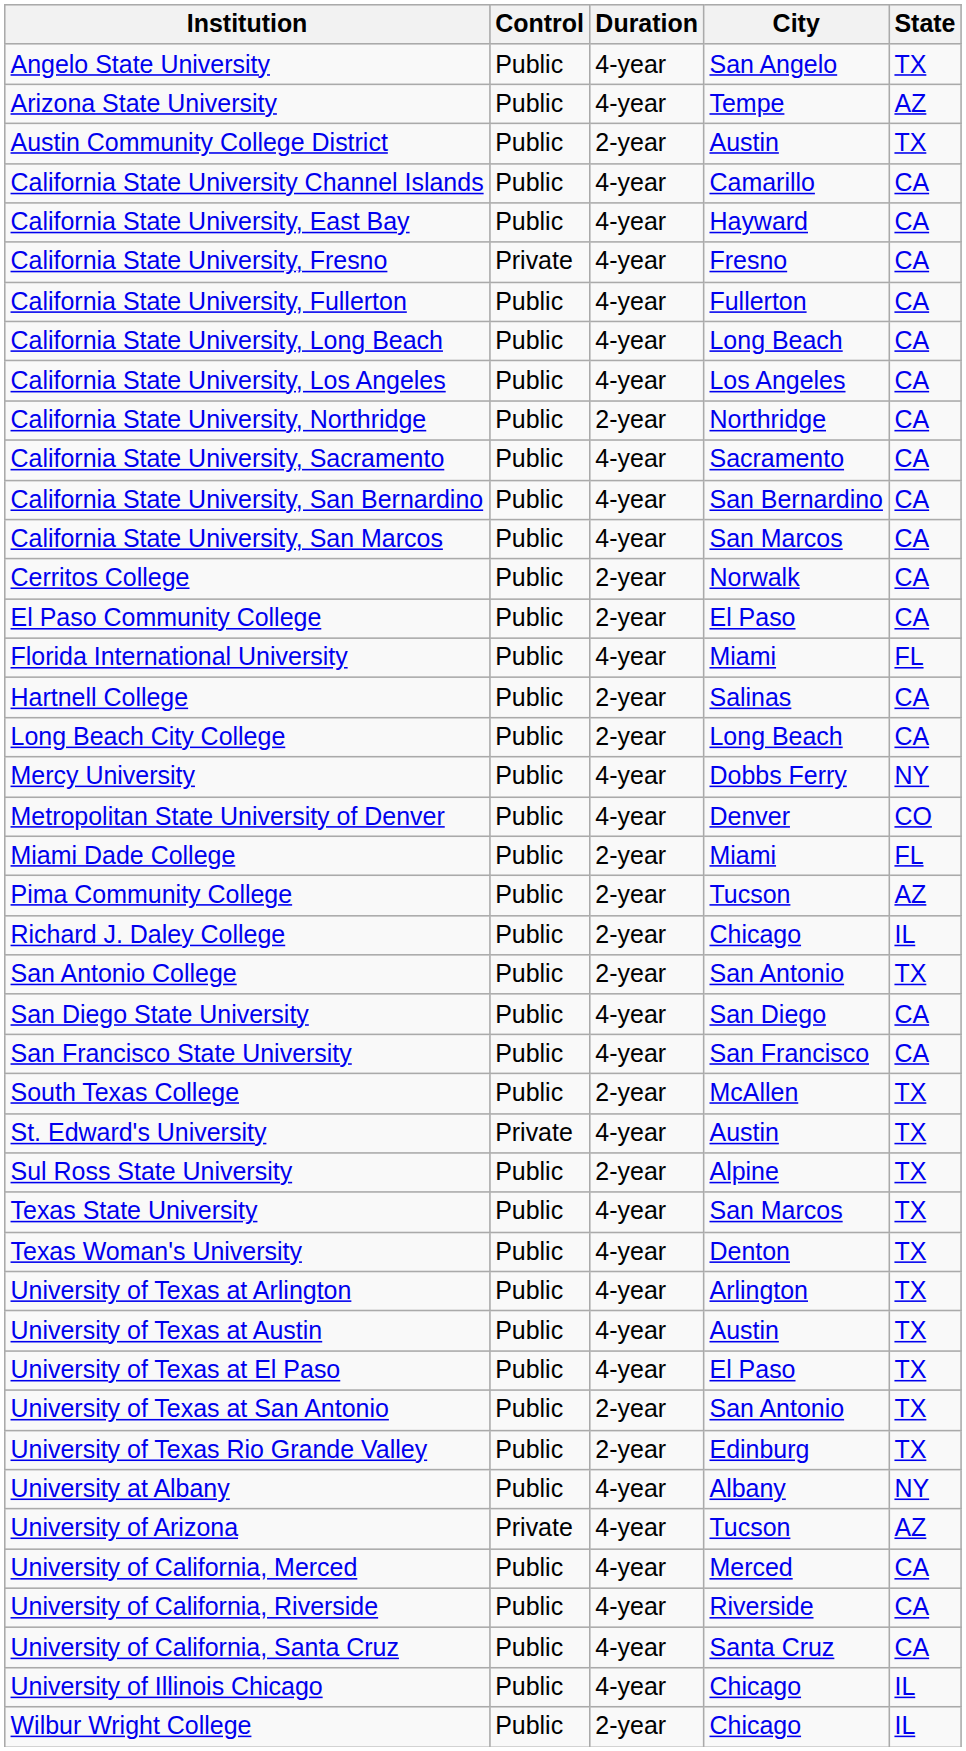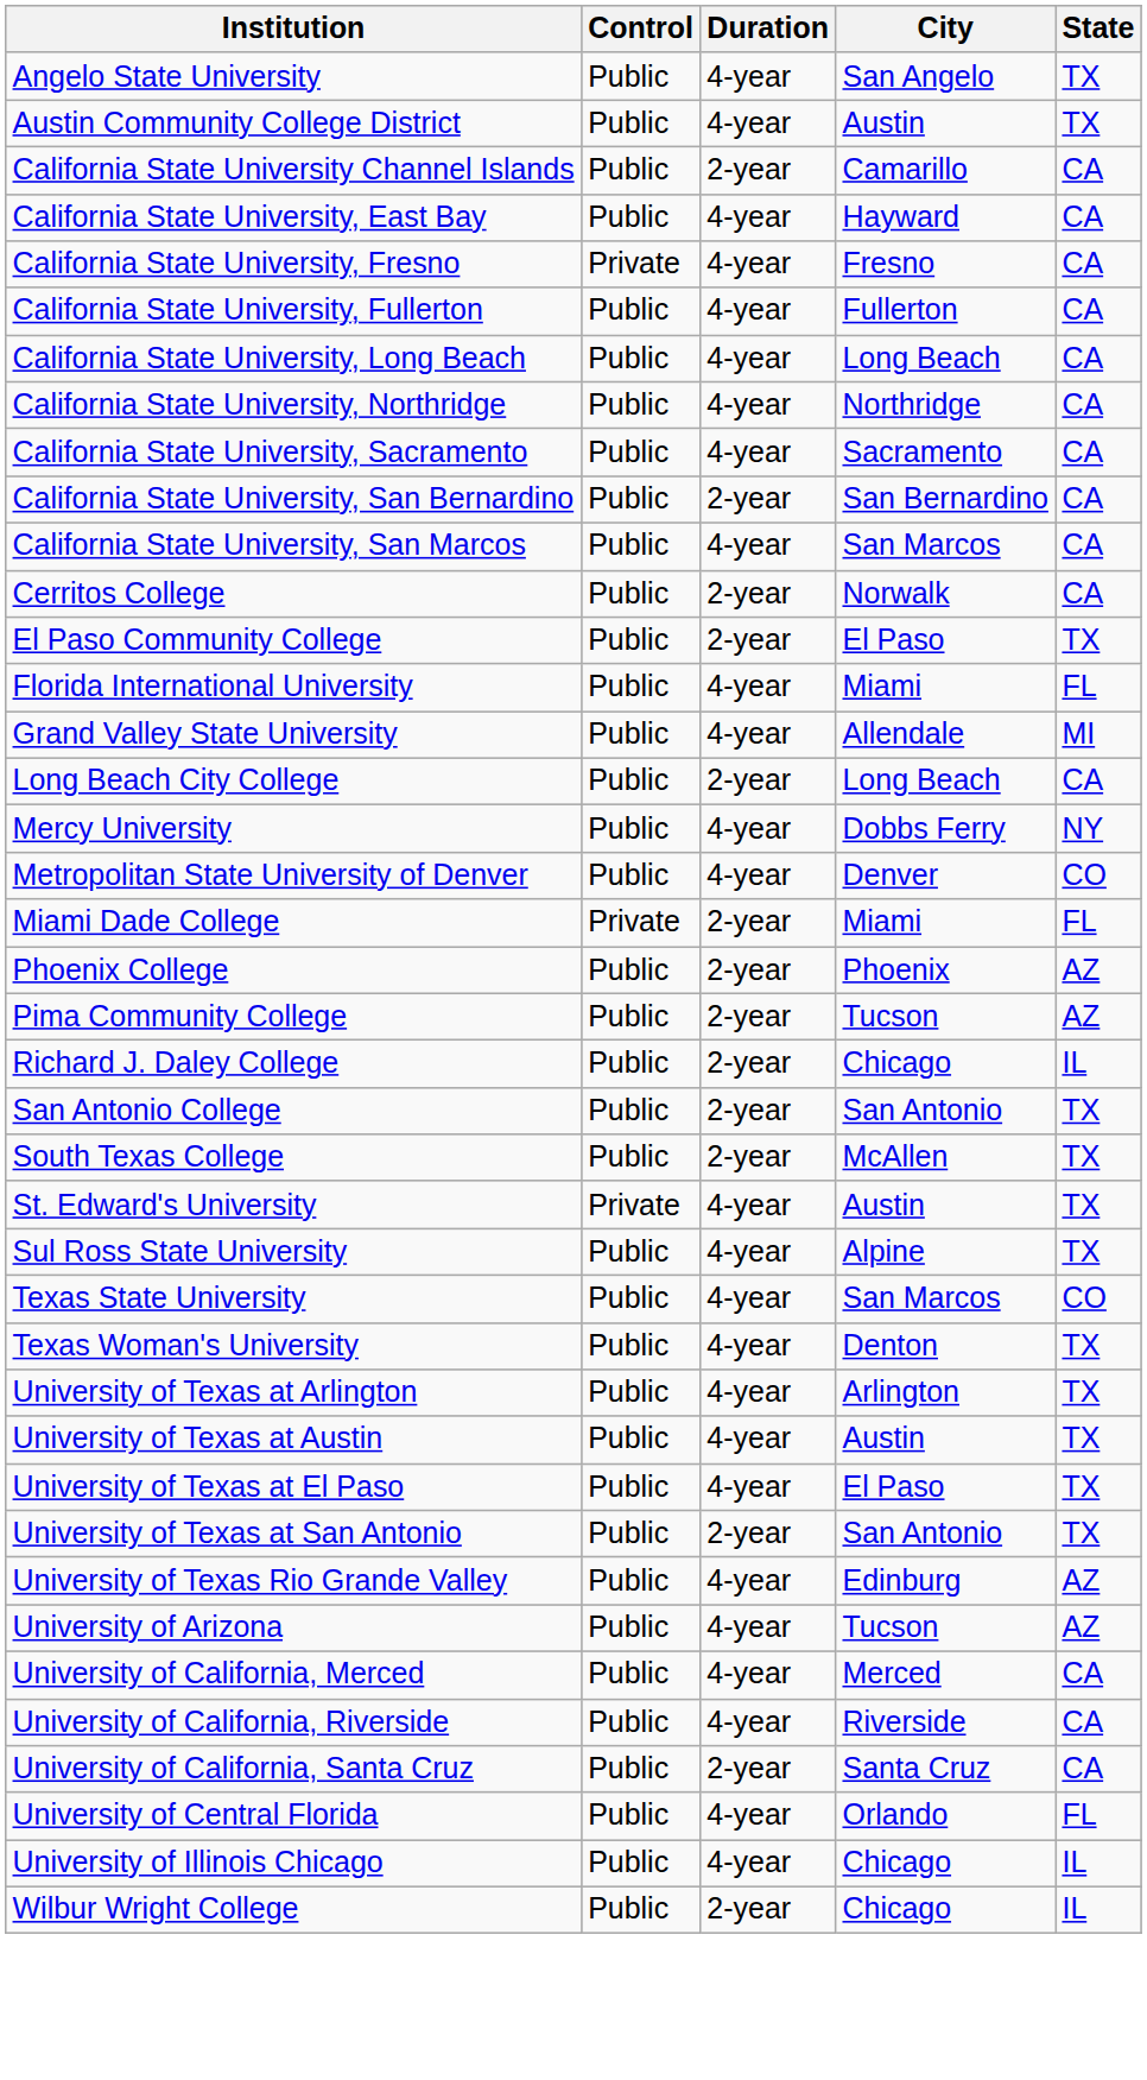 <table class="wikitable sortable">
 <tr>
 <th scope="col">Institution</th>
 <th scope="col">Control</th>
 <th scope="col">Duration</th>
 <th scope="col">City</th>
 <th scope="col">State</th>
 </tr>
 <tr>
 <td><a href='#'>Angelo State University</a></td>
 <td>Public</td>
 <td>4-year</td>
 <td><a href='#'>San Angelo</a></td>
 <td><a href='#'>TX</a></td>
 </tr>
 <tr>
-<td><a href='#'>Arizona State University</a></td>
+<td><a href='#'>Austin Community College District</a></td>
 <td>Public</td>
 <td>4-year</td>
-<td><a href='#'>Tempe</a></td>
-<td><a href='#'>AZ</a></td>
-</tr>
-<tr>
-<td><a href='#'>Austin Community College District</a></td>
-<td>Public</td>
-<td>2-year</td>
 <td><a href='#'>Austin</a></td>
 <td><a href='#'>TX</a></td>
 </tr>
 <tr>
 <td><a href='#'>California State University Channel Islands</a></td>
 <td>Public</td>
-<td>4-year</td>
+<td>2-year</td>
 <td><a href='#'>Camarillo</a></td>
 <td><a href='#'>CA</a></td>
 </tr>
 <tr>
 <td><a href='#'>California State University, East Bay</a></td>
 <td>Public</td>
 <td>4-year</td>
 <td><a href='#'>Hayward</a></td>
 <td><a href='#'>CA</a></td>
 </tr>
 <tr>
 <td><a href='#'>California State University, Fresno</a></td>
 <td>Private</td>
 <td>4-year</td>
 <td><a href='#'>Fresno</a></td>
 <td><a href='#'>CA</a></td>
 </tr>
 <tr>
 <td><a href='#'>California State University, Fullerton</a></td>
 <td>Public</td>
 <td>4-year</td>
 <td><a href='#'>Fullerton</a></td>
 <td><a href='#'>CA</a></td>
 </tr>
 <tr>
 <td><a href='#'>California State University, Long Beach</a></td>
 <td>Public</td>
 <td>4-year</td>
 <td><a href='#'>Long Beach</a></td>
 <td><a href='#'>CA</a></td>
 </tr>
 <tr>
-<td><a href='#'>California State University, Los Angeles</a></td>
+<td><a href='#'>California State University, Northridge</a></td>
 <td>Public</td>
 <td>4-year</td>
-<td><a href='#'>Los Angeles</a></td>
-<td><a href='#'>CA</a></td>
-</tr>
-<tr>
-<td><a href='#'>California State University, Northridge</a></td>
-<td>Public</td>
-<td>2-year</td>
 <td><a href='#'>Northridge</a></td>
 <td><a href='#'>CA</a></td>
 </tr>
 <tr>
 <td><a href='#'>California State University, Sacramento</a></td>
 <td>Public</td>
 <td>4-year</td>
 <td><a href='#'>Sacramento</a></td>
 <td><a href='#'>CA</a></td>
 </tr>
 <tr>
 <td><a href='#'>California State University, San Bernardino</a></td>
 <td>Public</td>
-<td>4-year</td>
+<td>2-year</td>
 <td><a href='#'>San Bernardino</a></td>
 <td><a href='#'>CA</a></td>
 </tr>
 <tr>
 <td><a href='#'>California State University, San Marcos</a></td>
 <td>Public</td>
 <td>4-year</td>
 <td><a href='#'>San Marcos</a></td>
 <td><a href='#'>CA</a></td>
 </tr>
 <tr>
 <td><a href='#'>Cerritos College</a></td>
 <td>Public</td>
 <td>2-year</td>
 <td><a href='#'>Norwalk</a></td>
 <td><a href='#'>CA</a></td>
 </tr>
 <tr>
 <td><a href='#'>El Paso Community College</a></td>
 <td>Public</td>
 <td>2-year</td>
 <td><a href='#'>El Paso</a></td>
-<td><a href='#'>CA</a></td>
+<td><a href='#'>TX</a></td>
 </tr>
 <tr>
 <td><a href='#'>Florida International University</a></td>
 <td>Public</td>
 <td>4-year</td>
 <td><a href='#'>Miami</a></td>
 <td><a href='#'>FL</a></td>
 </tr>
 <tr>
-<td><a href='#'>Hartnell College</a></td>
+<td><a href='#'>Grand Valley State University</a></td>
 <td>Public</td>
-<td>2-year</td>
-<td><a href='#'>Salinas</a></td>
-<td><a href='#'>CA</a></td>
+<td>4-year</td>
+<td><a href='#'>Allendale</a></td>
+<td><a href='#'>MI</a></td>
 </tr>
 <tr>
 <td><a href='#'>Long Beach City College</a></td>
 <td>Public</td>
 <td>2-year</td>
 <td><a href='#'>Long Beach</a></td>
 <td><a href='#'>CA</a></td>
 </tr>
 <tr>
 <td><a href='#'>Mercy University</a></td>
 <td>Public</td>
 <td>4-year</td>
 <td><a href='#'>Dobbs Ferry</a></td>
 <td><a href='#'>NY</a></td>
 </tr>
 <tr>
 <td><a href='#'>Metropolitan State University of Denver</a></td>
 <td>Public</td>
 <td>4-year</td>
 <td><a href='#'>Denver</a></td>
 <td><a href='#'>CO</a></td>
 </tr>
 <tr>
 <td><a href='#'>Miami Dade College</a></td>
-<td>Public</td>
+<td>Private</td>
 <td>2-year</td>
 <td><a href='#'>Miami</a></td>
 <td><a href='#'>FL</a></td>
+</tr>
+<tr>
+<td><a href='#'>Phoenix College</a></td>
+<td>Public</td>
+<td>2-year</td>
+<td><a href='#'>Phoenix</a></td>
+<td><a href='#'>AZ</a></td>
 </tr>
 <tr>
 <td><a href='#'>Pima Community College</a></td>
 <td>Public</td>
 <td>2-year</td>
 <td><a href='#'>Tucson</a></td>
 <td><a href='#'>AZ</a></td>
 </tr>
 <tr>
 <td><a href='#'>Richard J. Daley College</a></td>
 <td>Public</td>
 <td>2-year</td>
 <td><a href='#'>Chicago</a></td>
 <td><a href='#'>IL</a></td>
 </tr>
 <tr>
 <td><a href='#'>San Antonio College</a></td>
 <td>Public</td>
 <td>2-year</td>
 <td><a href='#'>San Antonio</a></td>
 <td><a href='#'>TX</a></td>
 </tr>
 <tr>
-<td><a href='#'>San Diego State University</a></td>
-<td>Public</td>
-<td>4-year</td>
-<td><a href='#'>San Diego</a></td>
-<td><a href='#'>CA</a></td>
-</tr>
-<tr>
-<td><a href='#'>San Francisco State University</a></td>
-<td>Public</td>
-<td>4-year</td>
-<td><a href='#'>San Francisco</a></td>
-<td><a href='#'>CA</a></td>
-</tr>
-<tr>
 <td><a href='#'>South Texas College</a></td>
 <td>Public</td>
 <td>2-year</td>
 <td><a href='#'>McAllen</a></td>
 <td><a href='#'>TX</a></td>
 </tr>
 <tr>
 <td><a href='#'>St. Edward's University</a></td>
 <td>Private</td>
 <td>4-year</td>
 <td><a href='#'>Austin</a></td>
 <td><a href='#'>TX</a></td>
 </tr>
 <tr>
 <td><a href='#'>Sul Ross State University</a></td>
 <td>Public</td>
-<td>2-year</td>
+<td>4-year</td>
 <td><a href='#'>Alpine</a></td>
 <td><a href='#'>TX</a></td>
 </tr>
 <tr>
 <td><a href='#'>Texas State University</a></td>
 <td>Public</td>
 <td>4-year</td>
 <td><a href='#'>San Marcos</a></td>
-<td><a href='#'>TX</a></td>
+<td><a href='#'>CO</a></td>
 </tr>
 <tr>
 <td><a href='#'>Texas Woman's University</a></td>
 <td>Public</td>
 <td>4-year</td>
 <td><a href='#'>Denton</a></td>
 <td><a href='#'>TX</a></td>
 </tr>
 <tr>
 <td><a href='#'>University of Texas at Arlington</a></td>
 <td>Public</td>
 <td>4-year</td>
 <td><a href='#'>Arlington</a></td>
 <td><a href='#'>TX</a></td>
 </tr>
 <tr>
 <td><a href='#'>University of Texas at Austin</a></td>
 <td>Public</td>
 <td>4-year</td>
 <td><a href='#'>Austin</a></td>
 <td><a href='#'>TX</a></td>
 </tr>
 <tr>
 <td><a href='#'>University of Texas at El Paso</a></td>
 <td>Public</td>
 <td>4-year</td>
 <td><a href='#'>El Paso</a></td>
 <td><a href='#'>TX</a></td>
 </tr>
 <tr>
 <td><a href='#'>University of Texas at San Antonio</a></td>
 <td>Public</td>
 <td>2-year</td>
 <td><a href='#'>San Antonio</a></td>
 <td><a href='#'>TX</a></td>
 </tr>
 <tr>
 <td><a href='#'>University of Texas Rio Grande Valley</a></td>
 <td>Public</td>
-<td>2-year</td>
+<td>4-year</td>
 <td><a href='#'>Edinburg</a></td>
-<td><a href='#'>TX</a></td>
-</tr>
-<tr>
-<td><a href='#'>University at Albany</a></td>
-<td>Public</td>
-<td>4-year</td>
-<td><a href='#'>Albany</a></td>
-<td><a href='#'>NY</a></td>
+<td><a href='#'>AZ</a></td>
 </tr>
 <tr>
 <td><a href='#'>University of Arizona</a></td>
-<td>Private</td>
+<td>Public</td>
 <td>4-year</td>
 <td><a href='#'>Tucson</a></td>
 <td><a href='#'>AZ</a></td>
 </tr>
 <tr>
 <td><a href='#'>University of California, Merced</a></td>
 <td>Public</td>
 <td>4-year</td>
 <td><a href='#'>Merced</a></td>
 <td><a href='#'>CA</a></td>
 </tr>
 <tr>
 <td><a href='#'>University of California, Riverside</a></td>
 <td>Public</td>
 <td>4-year</td>
 <td><a href='#'>Riverside</a></td>
 <td><a href='#'>CA</a></td>
 </tr>
 <tr>
 <td><a href='#'>University of California, Santa Cruz</a></td>
 <td>Public</td>
-<td>4-year</td>
+<td>2-year</td>
 <td><a href='#'>Santa Cruz</a></td>
 <td><a href='#'>CA</a></td>
+</tr>
+<tr>
+<td><a href='#'>University of Central Florida</a></td>
+<td>Public</td>
+<td>4-year</td>
+<td><a href='#'>Orlando</a></td>
+<td><a href='#'>FL</a></td>
 </tr>
 <tr>
 <td><a href='#'>University of Illinois Chicago</a></td>
 <td>Public</td>
 <td>4-year</td>
 <td><a href='#'>Chicago</a></td>
 <td><a href='#'>IL</a></td>
 </tr>
 <tr>
 <td><a href='#'>Wilbur Wright College</a></td>
 <td>Public</td>
 <td>2-year</td>
 <td><a href='#'>Chicago</a></td>
 <td><a href='#'>IL</a></td>
 </tr>
 </table>
